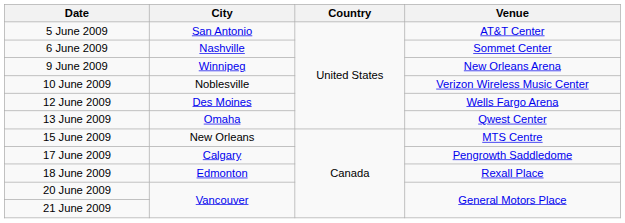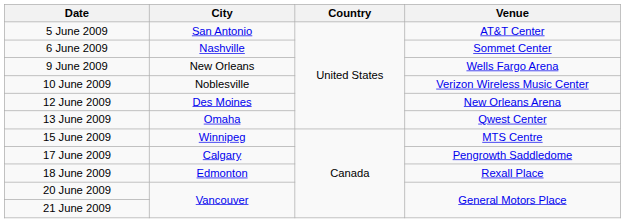 <table class="wikitable" style="text-align:center;">
 <tr>
 <th style="width:200px;">Date</th>
 <th style="width:200px;">City</th>
 <th style="width:150px;">Country</th>
 <th style="width:300px;">Venue</th>
 </tr>
 <tr>
 <td>5 June 2009</td>
 <td><a href='#'>San Antonio</a></td>
 <td rowspan="6">United States</td>
 <td><a href='#'>AT&T Center</a></td>
 </tr>
 <tr>
 <td>6 June 2009</td>
 <td><a href='#'>Nashville</a></td>
 <td><a href='#'>Sommet Center</a></td>
 </tr>
 <tr>
 <td>9 June 2009</td>
-<td><a href='#'>Winnipeg</a></td>
-<td><a href='#'>New Orleans Arena</a></td>
+<td>New Orleans</td>
+<td><a href='#'>Wells Fargo Arena</a></td>
 </tr>
 <tr>
 <td>10 June 2009</td>
 <td>Noblesville</td>
 <td style="text-align:center;"><a href='#'>Verizon Wireless Music Center</a></td>
 </tr>
 <tr>
 <td>12 June 2009</td>
 <td><a href='#'>Des Moines</a></td>
-<td><a href='#'>Wells Fargo Arena</a></td>
+<td><a href='#'>New Orleans Arena</a></td>
 </tr>
 <tr>
 <td>13 June 2009</td>
 <td><a href='#'>Omaha</a></td>
 <td><a href='#'>Qwest Center</a></td>
 </tr>
 <tr>
 <td>15 June 2009</td>
-<td>New Orleans</td>
+<td><a href='#'>Winnipeg</a></td>
 <td rowspan="5">Canada</td>
 <td><a href='#'>MTS Centre</a></td>
 </tr>
 <tr>
 <td>17 June 2009</td>
 <td><a href='#'>Calgary</a></td>
 <td><a href='#'>Pengrowth Saddledome</a></td>
 </tr>
 <tr>
 <td>18 June 2009</td>
 <td><a href='#'>Edmonton</a></td>
 <td><a href='#'>Rexall Place</a></td>
 </tr>
 <tr>
 <td>20 June 2009</td>
 <td rowspan="2"><a href='#'>Vancouver</a></td>
 <td rowspan="2"><a href='#'>General Motors Place</a></td>
 </tr>
 <tr>
 <td>21 June 2009</td>
 </tr>
 </table>
